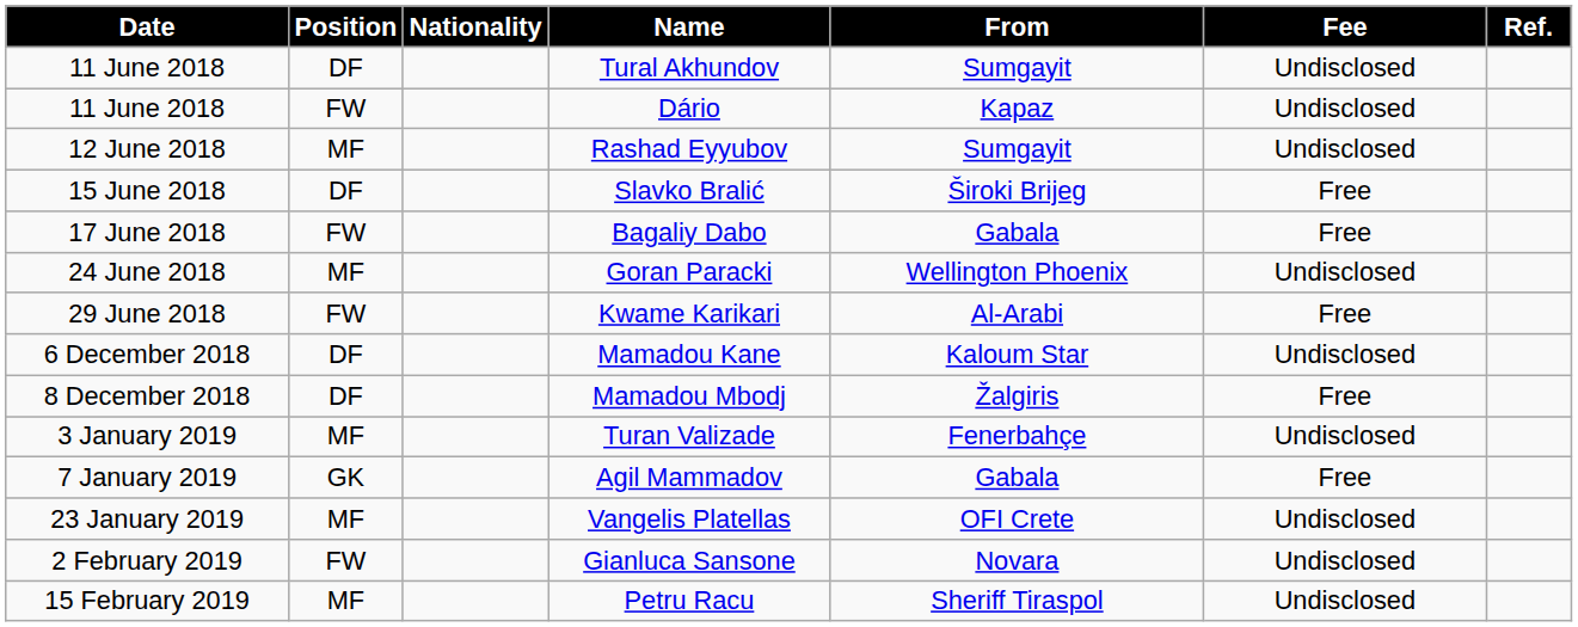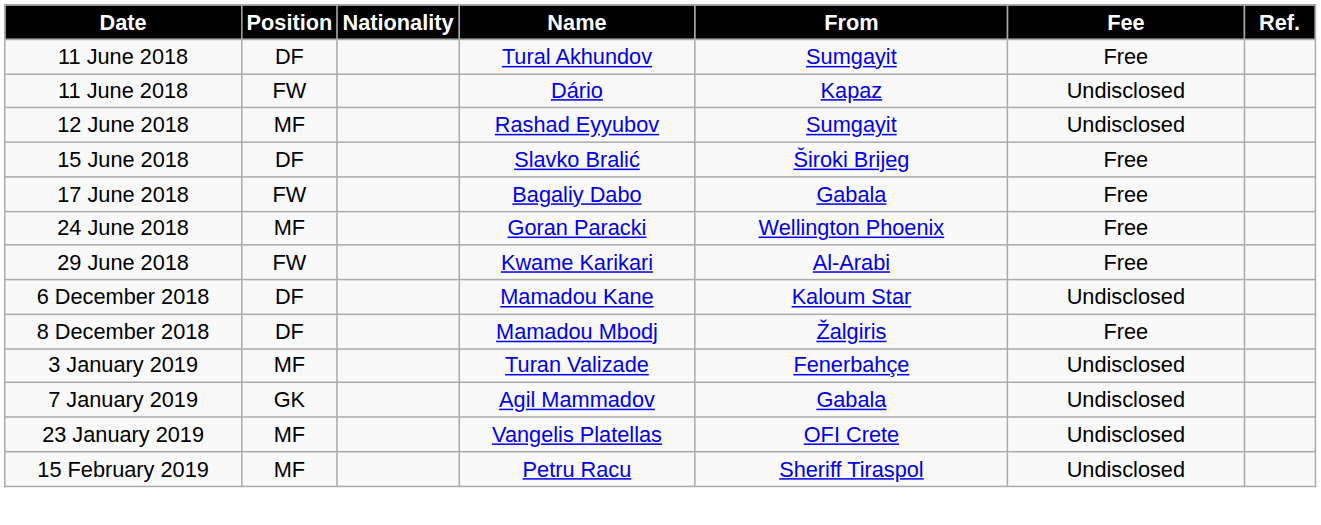 <table class="wikitable"  style="text-align:center; font-size:90%; ">
 <tr>
 <th style="background:#000000; color:#FFFFFF; width:150px;">Date</th>
 <th style="background:#000000; color:#FFFFFF; width:50px;">Position</th>
 <th style="background:#000000; color:#FFFFFF; width:50px;">Nationality</th>
 <th style="background:#000000; color:#FFFFFF; width:150px;">Name</th>
 <th style="background:#000000; color:#FFFFFF; width:200px;">From</th>
 <th style="background:#000000; color:#FFFFFF; width:150px;">Fee</th>
 <th style="background:#000000; color:#FFFFFF; width:40px;">Ref.</th>
 </tr>
 <tr>
 <td>11 June 2018</td>
 <td>DF</td>
 <td></td>
 <td><a href='#'>Tural Akhundov</a></td>
 <td><a href='#'>Sumgayit</a></td>
-<td>Undisclosed</td>
+<td>Free</td>
 <td></td>
 </tr>
 <tr>
 <td>11 June 2018</td>
 <td>FW</td>
 <td></td>
 <td><a href='#'>Dário</a></td>
 <td><a href='#'>Kapaz</a></td>
 <td>Undisclosed</td>
 <td></td>
 </tr>
 <tr>
 <td>12 June 2018</td>
 <td>MF</td>
 <td></td>
 <td><a href='#'>Rashad Eyyubov</a></td>
 <td><a href='#'>Sumgayit</a></td>
 <td>Undisclosed</td>
 <td></td>
 </tr>
 <tr>
 <td>15 June 2018</td>
 <td>DF</td>
 <td></td>
 <td><a href='#'>Slavko Bralić</a></td>
 <td><a href='#'>Široki Brijeg</a></td>
 <td>Free</td>
 <td></td>
 </tr>
 <tr>
 <td>17 June 2018</td>
 <td>FW</td>
 <td></td>
 <td><a href='#'>Bagaliy Dabo</a></td>
 <td><a href='#'>Gabala</a></td>
 <td>Free</td>
 <td></td>
 </tr>
 <tr>
 <td>24 June 2018</td>
 <td>MF</td>
 <td></td>
 <td><a href='#'>Goran Paracki</a></td>
 <td><a href='#'>Wellington Phoenix</a></td>
-<td>Undisclosed</td>
+<td>Free</td>
 <td></td>
 </tr>
 <tr>
 <td>29 June 2018</td>
 <td>FW</td>
 <td></td>
 <td><a href='#'>Kwame Karikari</a></td>
 <td><a href='#'>Al-Arabi</a></td>
 <td>Free</td>
 <td></td>
 </tr>
 <tr>
 <td>6 December 2018</td>
 <td>DF</td>
 <td></td>
 <td><a href='#'>Mamadou Kane</a></td>
 <td><a href='#'>Kaloum Star</a></td>
 <td>Undisclosed</td>
 <td></td>
 </tr>
 <tr>
 <td>8 December 2018</td>
 <td>DF</td>
 <td></td>
 <td><a href='#'>Mamadou Mbodj</a></td>
 <td><a href='#'>Žalgiris</a></td>
 <td>Free</td>
 <td></td>
 </tr>
 <tr>
 <td>3 January 2019</td>
 <td>MF</td>
 <td></td>
 <td><a href='#'>Turan Valizade</a></td>
 <td><a href='#'>Fenerbahçe</a></td>
 <td>Undisclosed</td>
 <td></td>
 </tr>
 <tr>
 <td>7 January 2019</td>
 <td>GK</td>
 <td></td>
 <td><a href='#'>Agil Mammadov</a></td>
 <td><a href='#'>Gabala</a></td>
-<td>Free</td>
+<td>Undisclosed</td>
 <td></td>
 </tr>
 <tr>
 <td>23 January 2019</td>
 <td>MF</td>
 <td></td>
 <td><a href='#'>Vangelis Platellas</a></td>
 <td><a href='#'>OFI Crete</a></td>
-<td>Undisclosed</td>
-<td></td>
-</tr>
-<tr>
-<td>2 February 2019</td>
-<td>FW</td>
-<td></td>
-<td><a href='#'>Gianluca Sansone</a></td>
-<td><a href='#'>Novara</a></td>
 <td>Undisclosed</td>
 <td></td>
 </tr>
 <tr>
 <td>15 February 2019</td>
 <td>MF</td>
 <td></td>
 <td><a href='#'>Petru Racu</a></td>
 <td><a href='#'>Sheriff Tiraspol</a></td>
 <td>Undisclosed</td>
 <td></td>
 </tr>
 </table>
